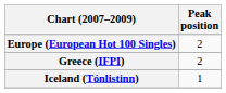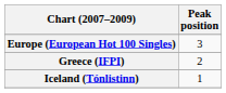 <table class="wikitable sortable plainrowheaders" style="text-align:center">
 <tr>
 <th>Chart (2007–2009)</th>
 <th>Peak<br>position</th>
 </tr>
 <tr>
 </tr>
 <tr>
 </tr>
 <tr>
 </tr>
 <tr>
 </tr>
 <tr>
 </tr>
 <tr>
 <th scope="row">Europe (<a href='#'>European Hot 100 Singles</a>)</th>
-<td>2</td>
+<td>3</td>
 </tr>
 <tr>
 </tr>
 <tr>
 </tr>
 <tr>
 <th scope="row">Greece (<a href='#'>IFPI</a>)</th>
 <td>2</td>
 </tr>
 <tr>
 </tr>
 <tr>
 <th scope="row">Iceland (<a href='#'>Tónlistinn</a>)</th>
 <td>1</td>
 </tr>
 <tr>
 </tr>
 <tr>
 </tr>
 <tr>
 </tr>
 <tr>
 </tr>
 <tr>
 </tr>
 <tr>
 </tr>
 <tr>
 </tr>
 <tr>
 </tr>
 <tr>
 </tr>
 <tr>
 </tr>
 </table>
